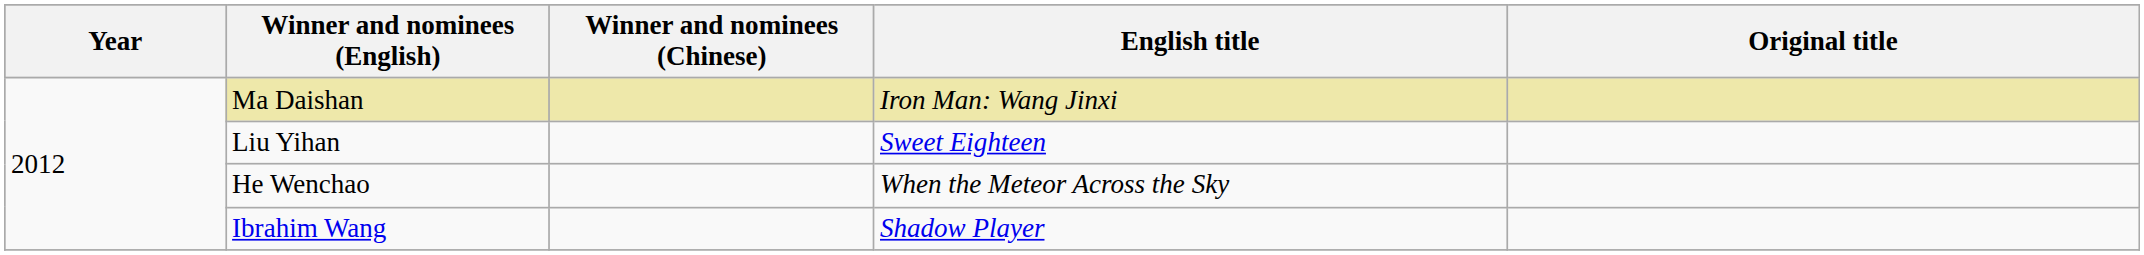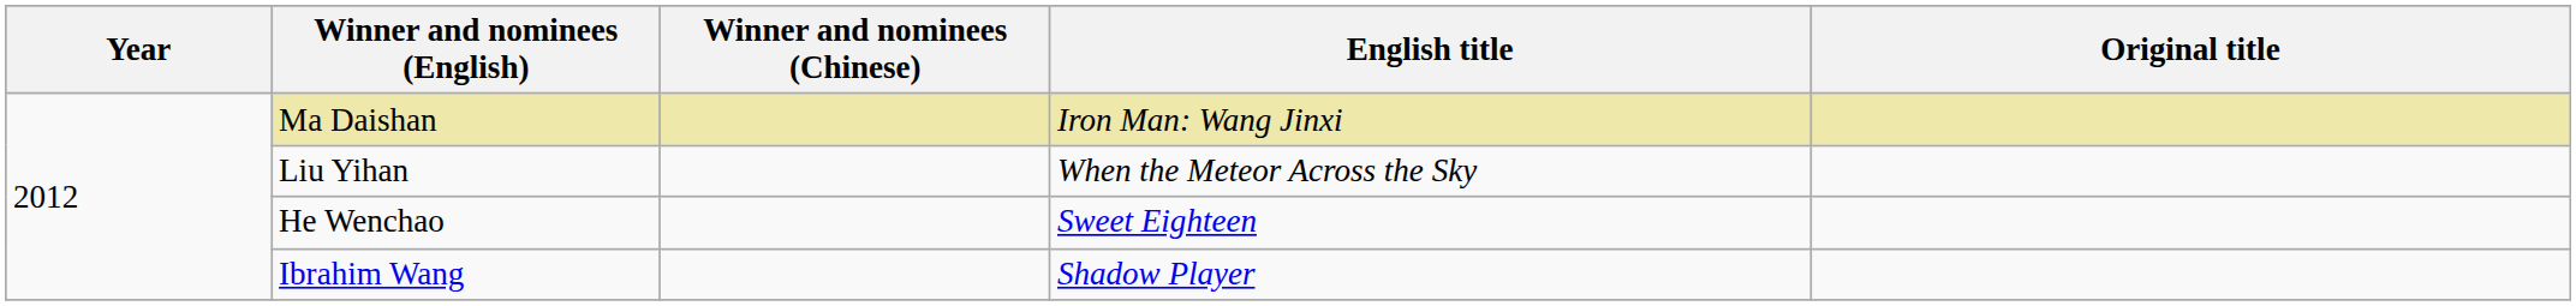 <table class="wikitable" style="width:100%;">
 <tr style="background:#bebebe">
 <th width="100"><strong>Year</strong></th>
 <th width="150"><strong>Winner and nominees<br>(English)</strong></th>
 <th width="150"><strong>Winner and nominees<br>(Chinese)</strong></th>
 <th width="300"><strong>English title</strong></th>
 <th width="300"><strong>Original title</strong></th>
 </tr>
 <tr>
 <td rowspan="4">2012</td>
 <td style="background:#EEE8AA;">Ma Daishan</td>
 <td style="background:#EEE8AA;"></td>
 <td style="background:#EEE8AA;"><em>Iron Man: Wang Jinxi</em></td>
 <td style="background:#EEE8AA;"></td>
 </tr>
 <tr>
 <td>Liu Yihan</td>
 <td></td>
-<td><em><a href='#'>Sweet Eighteen</a></em></td>
+<td><em>When the Meteor Across the Sky</em></td>
 <td></td>
 </tr>
 <tr>
 <td>He Wenchao</td>
 <td></td>
-<td><em>When the Meteor Across the Sky</em></td>
+<td><em><a href='#'>Sweet Eighteen</a></em></td>
 <td></td>
 </tr>
 <tr>
 <td><a href='#'>Ibrahim Wang</a></td>
 <td></td>
 <td><em><a href='#'>Shadow Player</a></em></td>
 <td></td>
 </tr>
 </table>
